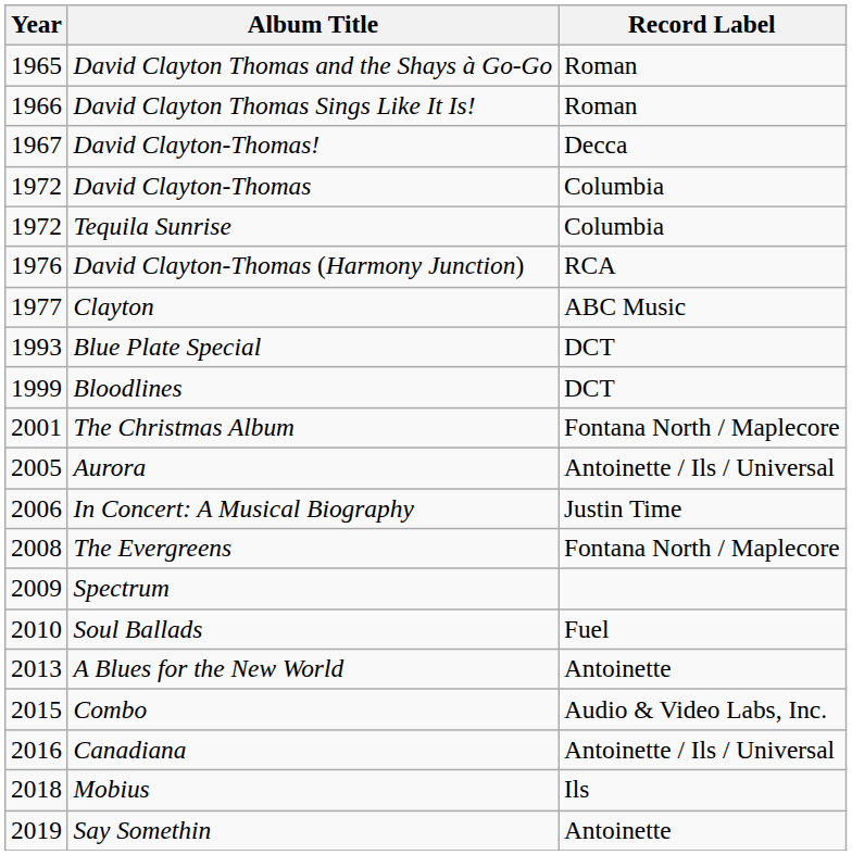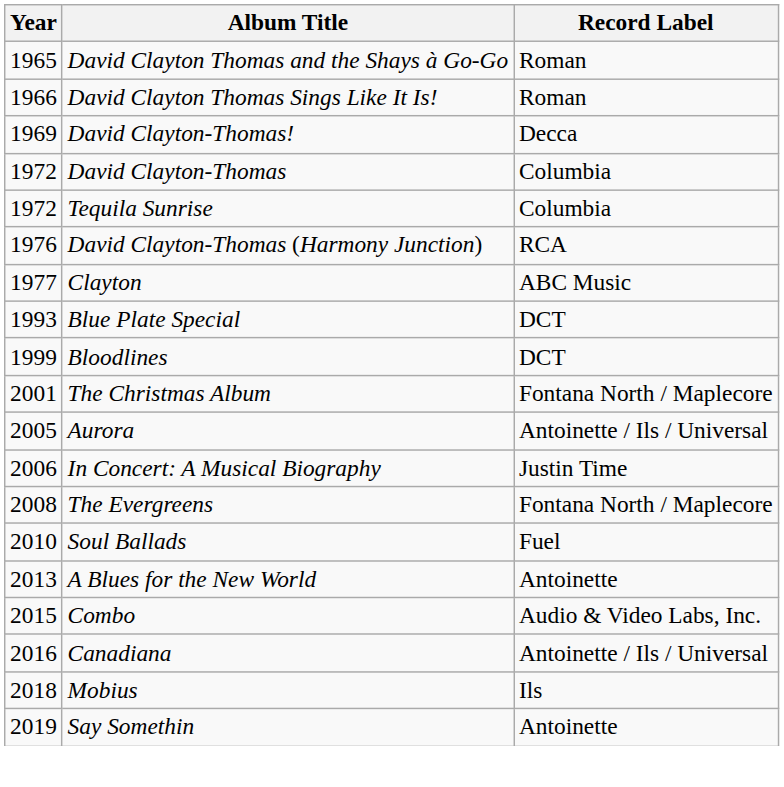 <table class="wikitable">
 <tr>
 <th>Year</th>
 <th>Album Title</th>
 <th>Record Label</th>
 </tr>
 <tr>
 <td>1965</td>
 <td><em>David Clayton Thomas and the Shays à Go-Go</em></td>
 <td>Roman</td>
 </tr>
 <tr>
 <td>1966</td>
 <td><em>David Clayton Thomas Sings Like It Is!</em></td>
 <td>Roman</td>
 </tr>
 <tr>
-<td>1967</td>
+<td>1969</td>
 <td><em>David Clayton-Thomas!</em></td>
 <td>Decca</td>
 </tr>
 <tr>
 <td>1972</td>
 <td><em>David Clayton-Thomas</em></td>
 <td>Columbia</td>
 </tr>
 <tr>
 <td>1972</td>
 <td><em>Tequila Sunrise</em></td>
 <td>Columbia</td>
 </tr>
 <tr>
 <td>1976</td>
 <td><em>David Clayton-Thomas</em> (<em>Harmony Junction</em>)</td>
 <td>RCA</td>
 </tr>
 <tr>
 <td>1977</td>
 <td><em>Clayton</em></td>
 <td>ABC Music</td>
 </tr>
 <tr>
 <td>1993</td>
 <td><em>Blue Plate Special</em></td>
 <td>DCT</td>
 </tr>
 <tr>
 <td>1999</td>
 <td><em>Bloodlines</em></td>
 <td>DCT</td>
 </tr>
 <tr>
 <td>2001</td>
 <td><em>The Christmas Album</em></td>
 <td>Fontana North / Maplecore</td>
 </tr>
 <tr>
 <td>2005</td>
 <td><em>Aurora</em></td>
 <td>Antoinette / Ils / Universal</td>
 </tr>
 <tr>
 <td>2006</td>
 <td><em>In Concert: A Musical Biography</em></td>
 <td>Justin Time</td>
 </tr>
 <tr>
 <td>2008</td>
 <td><em>The Evergreens</em></td>
 <td>Fontana North / Maplecore</td>
 </tr>
 <tr>
-<td>2009</td>
-<td><em>Spectrum</em></td>
-<td></td>
-</tr>
-<tr>
 <td>2010</td>
 <td><em>Soul Ballads</em></td>
 <td>Fuel</td>
 </tr>
 <tr>
 <td>2013</td>
 <td><em>A Blues for the New World</em></td>
 <td>Antoinette</td>
 </tr>
 <tr>
 <td>2015</td>
 <td><em>Combo</em></td>
 <td>Audio & Video Labs, Inc.</td>
 </tr>
 <tr>
 <td>2016</td>
 <td><em>Canadiana</em></td>
 <td>Antoinette / Ils / Universal</td>
 </tr>
 <tr>
 <td>2018</td>
 <td><em>Mobius</em></td>
 <td>Ils</td>
 </tr>
 <tr>
 <td>2019</td>
 <td><em>Say Somethin<strong></td>
 <td>Antoinette</td>
 </tr>
 </table>
